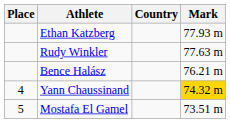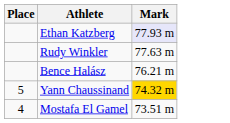 <table class="wikitable">
 <tr>
 <th>Place</th>
 <th>Athlete</th>
-<th>Country</th>
 <th>Mark</th>
 </tr>
 <tr>
 <td align=center></td>
 <td><a href='#'>Ethan Katzberg</a></td>
-<td></td>
-<td>77.93 m</td>
+<td style="background: lavender;">77.93 m</td>
 </tr>
 <tr>
 <td align=center></td>
 <td><a href='#'>Rudy Winkler</a></td>
-<td></td>
 <td>77.63 m</td>
 </tr>
 <tr>
 <td align=center></td>
 <td><a href='#'>Bence Halász</a></td>
-<td></td>
 <td>76.21 m</td>
 </tr>
 <tr>
-<td align=center>4</td>
+<td align=center>5</td>
 <td><a href='#'>Yann Chaussinand</a></td>
-<td></td>
 <td style="background: gold;">74.32 m</td>
 </tr>
 <tr>
-<td align=center>5</td>
+<td align=center>4</td>
 <td><a href='#'>Mostafa El Gamel</a></td>
-<td></td>
 <td>73.51 m</td>
 </tr>
 </table>
